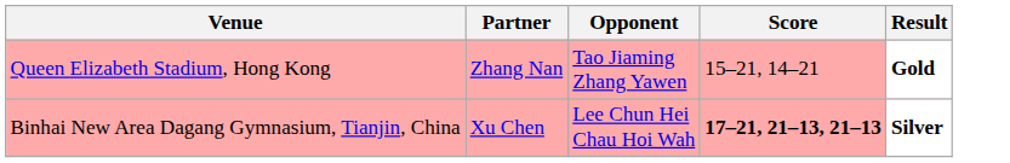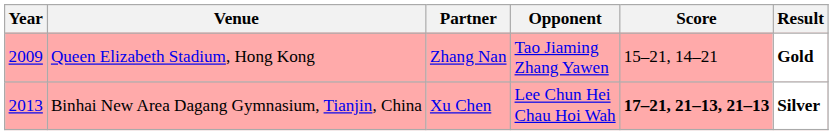 <table class="sortable wikitable" style="font-size: 90%;">
 <tr>
+<th>Year</th>
 <th>Venue</th>
 <th>Partner</th>
 <th>Opponent</th>
 <th>Score</th>
 <th>Result</th>
 </tr>
 <tr style="background:#FFAAAA">
+<td align="center"><a href='#'>2009</a></td>
 <td align="left"><a href='#'>Queen Elizabeth Stadium</a>, Hong Kong</td>
 <td align="left"> <a href='#'>Zhang Nan</a></td>
 <td align="left"> <a href='#'>Tao Jiaming</a><br> <a href='#'>Zhang Yawen</a></td>
 <td align="left">15–21, 14–21</td>
 <td style="text-align:left; background:white"> <strong>Gold</strong></td>
 </tr>
 <tr style="background:#FFAAAA">
+<td align="center"><a href='#'>2013</a></td>
 <td align="left">Binhai New Area Dagang Gymnasium, <a href='#'>Tianjin</a>, China</td>
 <td align="left"> <a href='#'>Xu Chen</a></td>
 <td align="left"> <a href='#'>Lee Chun Hei</a><br> <a href='#'>Chau Hoi Wah</a></td>
 <td align="left"><strong>17–21, 21–13, 21–13</strong></td>
 <td style="text-align:left; background:white"> <strong>Silver</strong></td>
 </tr>
 </table>
